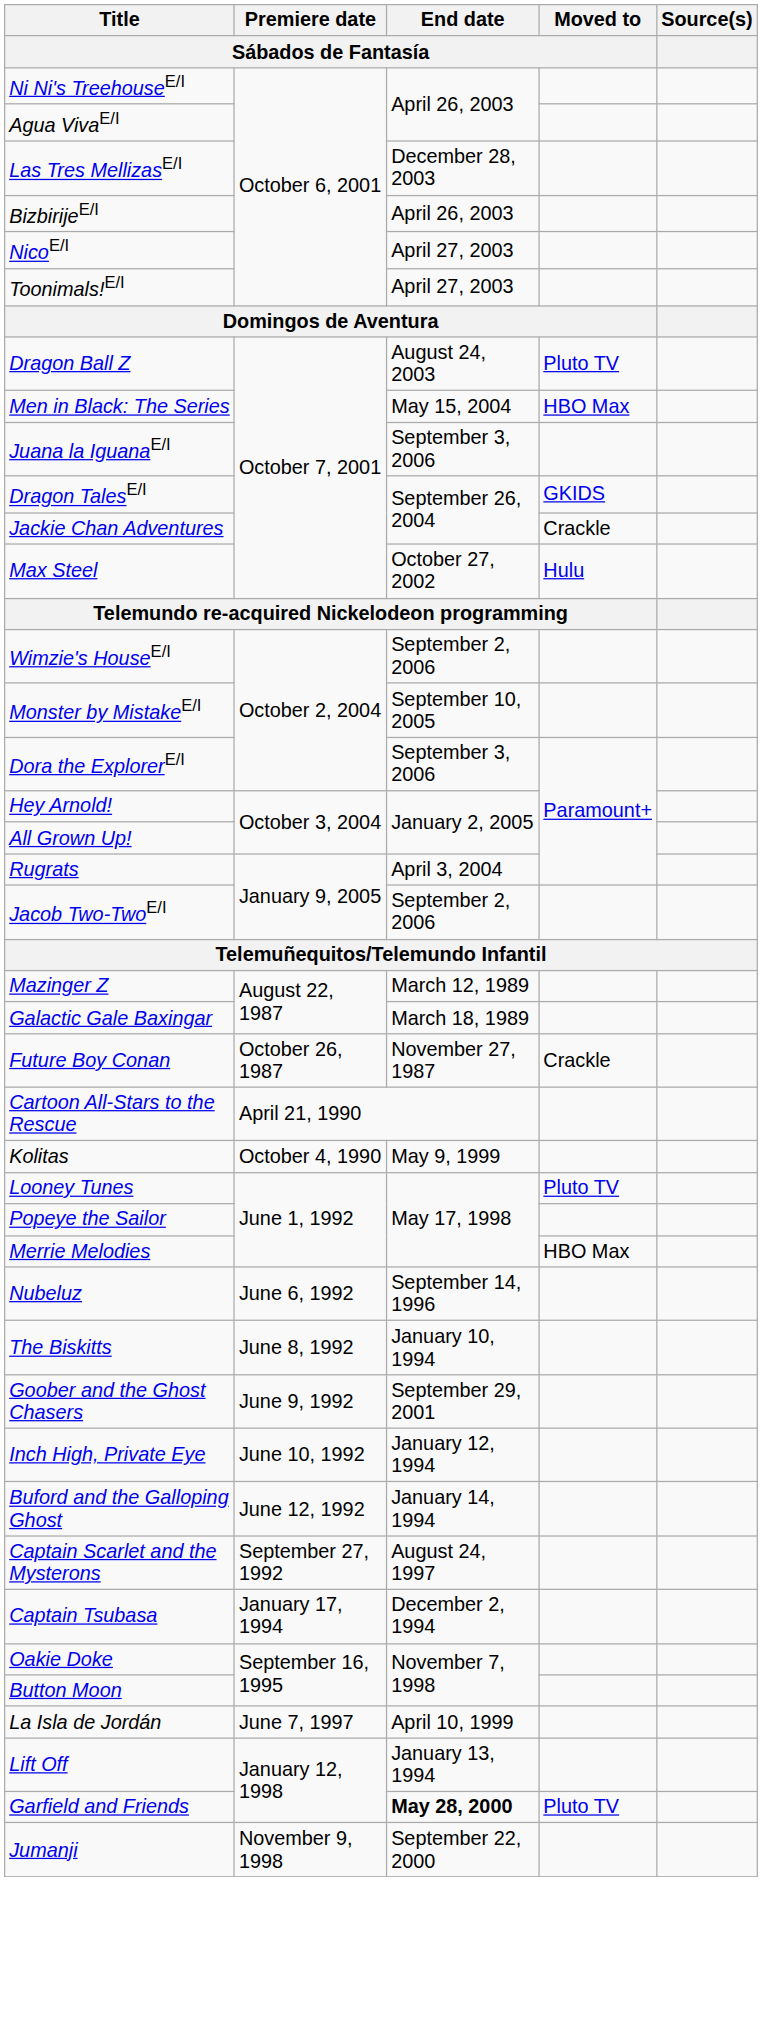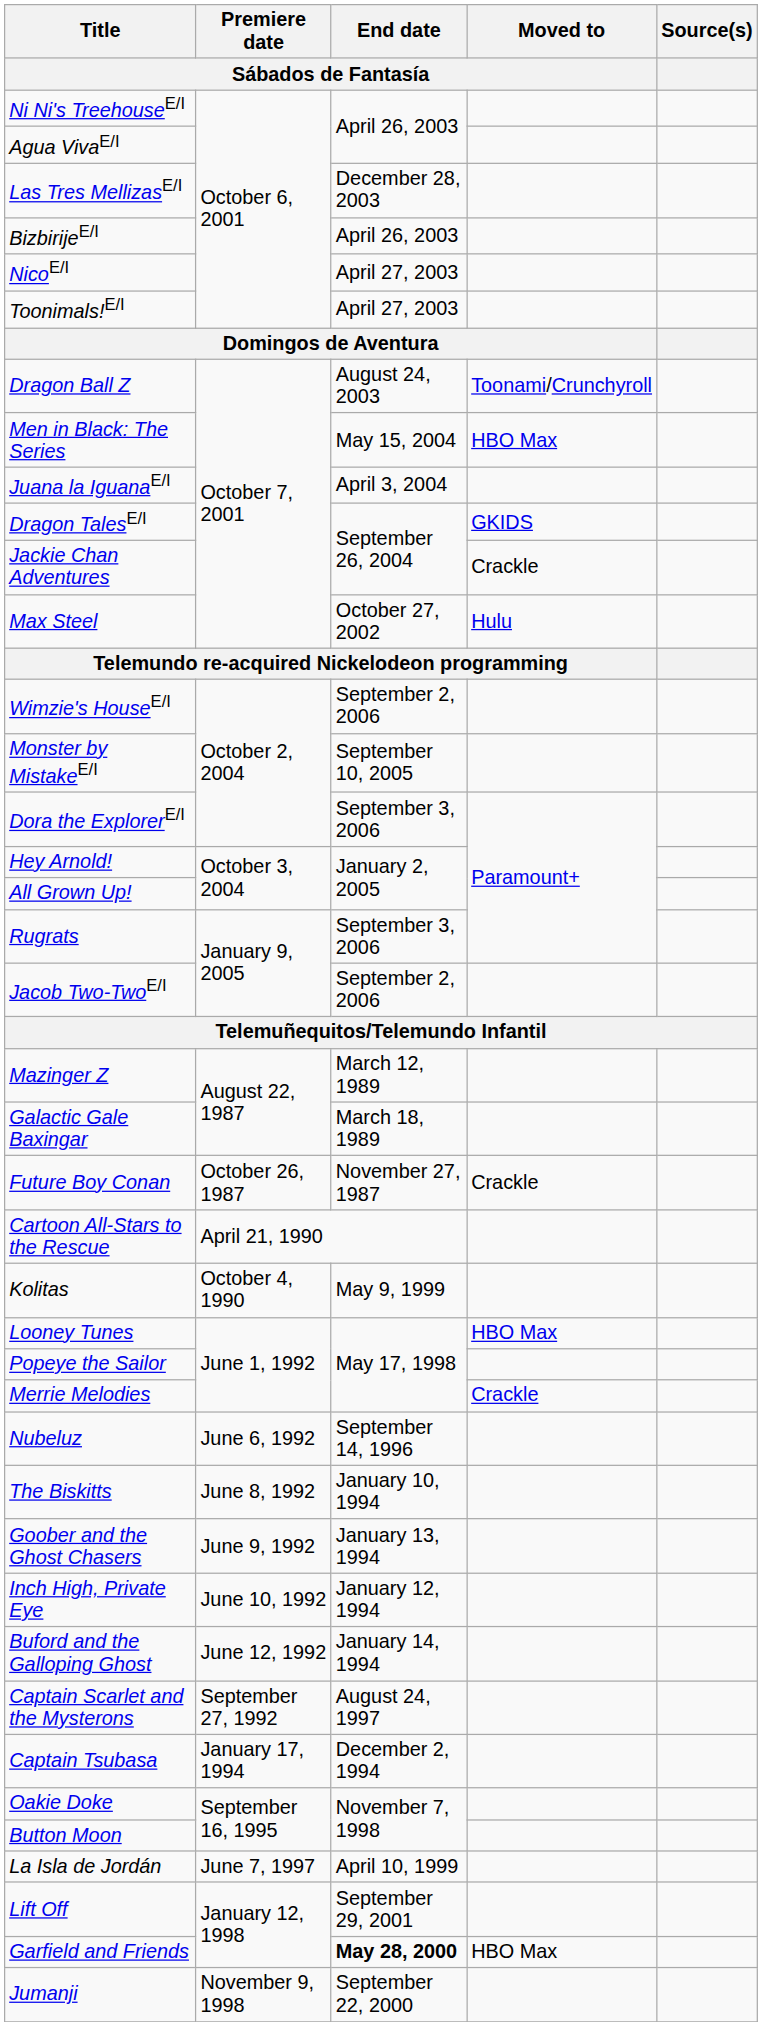 <table class="wikitable sortable">
 <tr>
 <th>Title</th>
 <th>Premiere date</th>
 <th>End date</th>
 <th>Moved to</th>
 <th>Source(s)</th>
 </tr>
 <tr>
 <th colspan=4>Sábados de Fantasía</th>
 <th></th>
 </tr>
 <tr>
 <td><em><a href='#'>Ni Ni's Treehouse</a></em><sup>E/I</sup></td>
 <td rowspan=6>October 6, 2001</td>
 <td rowspan=2>April 26, 2003</td>
 <td></td>
 <td></td>
 </tr>
 <tr>
 <td><em>Agua Viva</em><sup>E/I</sup></td>
 <td></td>
 <td></td>
 </tr>
 <tr>
 <td><em><a href='#'>Las Tres Mellizas</a></em><sup>E/I</sup></td>
 <td>December 28, 2003</td>
 <td></td>
 <td></td>
 </tr>
 <tr>
 <td><em>Bizbirije</em><sup>E/I</sup></td>
 <td>April 26, 2003</td>
 <td></td>
 <td></td>
 </tr>
 <tr>
 <td><em><a href='#'>Nico</a></em><sup>E/I</sup></td>
 <td>April 27, 2003</td>
 <td></td>
 <td></td>
 </tr>
 <tr>
 <td><em>Toonimals!</em><sup>E/I</sup></td>
 <td>April 27, 2003</td>
 <td></td>
 <td></td>
 </tr>
 <tr>
 <th colspan=4>Domingos de Aventura</th>
 <th></th>
 </tr>
 <tr>
 <td><em><a href='#'>Dragon Ball Z</a></em></td>
 <td rowspan=6>October 7, 2001</td>
 <td>August 24, 2003</td>
-<td><a href='#'>Pluto TV</a></td>
+<td><a href='#'>Toonami</a>/<a href='#'>Crunchyroll</a></td>
 <td></td>
 </tr>
 <tr>
 <td><em><a href='#'>Men in Black: The Series</a></em></td>
 <td>May 15, 2004</td>
 <td><a href='#'>HBO Max</a></td>
 <td></td>
 </tr>
 <tr>
 <td><em><a href='#'>Juana la Iguana</a></em><sup>E/I</sup></td>
-<td>September 3, 2006</td>
+<td>April 3, 2004</td>
 <td></td>
 <td></td>
 </tr>
 <tr>
 <td><em><a href='#'>Dragon Tales</a></em><sup>E/I</sup></td>
 <td rowspan=2>September 26, 2004</td>
 <td><a href='#'>GKIDS</a></td>
 <td></td>
 </tr>
 <tr>
 <td><em><a href='#'>Jackie Chan Adventures</a></em></td>
 <td>Crackle</td>
 <td></td>
 </tr>
 <tr>
 <td><em><a href='#'>Max Steel</a></em></td>
 <td>October 27, 2002</td>
 <td><a href='#'>Hulu</a></td>
 <td></td>
 </tr>
 <tr>
 <th colspan=4>Telemundo re-acquired Nickelodeon programming</th>
 <th></th>
 </tr>
 <tr>
 <td><em><a href='#'>Wimzie's House</a></em><sup>E/I</sup></td>
 <td rowspan=3>October 2, 2004</td>
 <td>September 2, 2006</td>
 <td></td>
 <td></td>
 </tr>
 <tr>
 <td><em><a href='#'>Monster by Mistake</a></em><sup>E/I</sup></td>
 <td>September 10, 2005</td>
 <td></td>
 <td></td>
 </tr>
 <tr>
 <td><em><a href='#'>Dora the Explorer</a></em><sup>E/I</sup></td>
 <td>September 3, 2006</td>
 <td rowspan=4><a href='#'>Paramount+</a></td>
 <td></td>
 </tr>
 <tr>
 <td><em><a href='#'>Hey Arnold!</a></em></td>
 <td rowspan=2>October 3, 2004</td>
 <td rowspan=2>January 2, 2005</td>
 <td></td>
 </tr>
 <tr>
 <td><em><a href='#'>All Grown Up!</a></em></td>
 <td></td>
 </tr>
 <tr>
 <td><em><a href='#'>Rugrats</a></em></td>
 <td rowspan=2>January 9, 2005</td>
-<td>April 3, 2004</td>
+<td>September 3, 2006</td>
 <td></td>
 </tr>
 <tr>
 <td><em><a href='#'>Jacob Two-Two</a></em><sup>E/I</sup></td>
 <td>September 2, 2006</td>
 <td></td>
 <td></td>
 </tr>
 <tr>
 <th colspan=5>Telemuñequitos/Telemundo Infantil</th>
 </tr>
 <tr>
 <td><em><a href='#'>Mazinger Z</a></em></td>
 <td rowspan=2>August 22, 1987</td>
 <td>March 12, 1989</td>
 <td></td>
 <td></td>
 </tr>
 <tr>
 <td><em><a href='#'>Galactic Gale Baxingar</a></em></td>
 <td>March 18, 1989</td>
 <td></td>
 <td></td>
 </tr>
 <tr>
 <td><em><a href='#'>Future Boy Conan</a></em></td>
 <td>October 26, 1987</td>
 <td>November 27, 1987</td>
 <td>Crackle</td>
 <td></td>
 </tr>
 <tr>
 <td><em><a href='#'>Cartoon All-Stars to the Rescue</a></em></td>
 <td colspan=2>April 21, 1990</td>
 <td></td>
 <td></td>
 </tr>
 <tr>
 <td><em>Kolitas</em></td>
 <td>October 4, 1990</td>
 <td>May 9, 1999</td>
 <td></td>
 <td></td>
 </tr>
 <tr>
 <td><em><a href='#'>Looney Tunes</a></em></td>
 <td rowspan=3>June 1, 1992</td>
 <td rowspan=3>May 17, 1998</td>
-<td><a href='#'>Pluto TV</a></td>
+<td><a href='#'>HBO Max</a></td>
 <td></td>
 </tr>
 <tr>
 <td><em><a href='#'>Popeye the Sailor</a></em></td>
 <td></td>
 <td></td>
 </tr>
 <tr>
 <td><em><a href='#'>Merrie Melodies</a></em></td>
-<td>HBO Max</td>
+<td><a href='#'>Crackle</a></td>
 <td></td>
 </tr>
 <tr>
 <td><em><a href='#'>Nubeluz</a></em></td>
 <td>June 6, 1992</td>
 <td>September 14, 1996</td>
 <td></td>
 <td></td>
 </tr>
 <tr>
 <td><em><a href='#'>The Biskitts</a></em></td>
 <td>June 8, 1992</td>
 <td>January 10, 1994</td>
 <td></td>
 <td></td>
 </tr>
 <tr>
 <td><em><a href='#'>Goober and the Ghost Chasers</a></em></td>
 <td>June 9, 1992</td>
-<td>September 29, 2001</td>
+<td>January 13, 1994</td>
 <td></td>
 <td></td>
 </tr>
 <tr>
 <td><em><a href='#'>Inch High, Private Eye</a></em></td>
 <td>June 10, 1992</td>
 <td>January 12, 1994</td>
 <td></td>
 <td></td>
 </tr>
 <tr>
 <td><em><a href='#'>Buford and the Galloping Ghost</a></em></td>
 <td>June 12, 1992</td>
 <td>January 14, 1994</td>
 <td></td>
 <td></td>
 </tr>
 <tr>
 <td><em><a href='#'>Captain Scarlet and the Mysterons</a></em></td>
 <td>September 27, 1992</td>
 <td>August 24, 1997</td>
 <td></td>
 <td></td>
 </tr>
 <tr>
 <td><em><a href='#'>Captain Tsubasa</a></em></td>
 <td>January 17, 1994</td>
 <td>December 2, 1994</td>
 <td></td>
 <td></td>
 </tr>
 <tr>
 <td><em><a href='#'>Oakie Doke</a></em></td>
 <td rowspan=2>September 16, 1995</td>
 <td rowspan=2>November 7, 1998</td>
 <td></td>
 <td></td>
 </tr>
 <tr>
 <td><em><a href='#'>Button Moon</a></em></td>
 <td></td>
 <td></td>
 </tr>
 <tr>
 <td><em>La Isla de Jordán</em></td>
 <td>June 7, 1997</td>
 <td>April 10, 1999</td>
 <td></td>
 <td></td>
 </tr>
 <tr>
 <td><em><a href='#'>Lift Off</a></em></td>
 <td rowspan=2>January 12, 1998</td>
-<td>January 13, 1994</td>
+<td>September 29, 2001</td>
 <td></td>
 <td></td>
 </tr>
 <tr>
 <td><em><a href='#'>Garfield and Friends</a></em></td>
 <td><strong>May 28, 2000</strong></td>
-<td><a href='#'>Pluto TV</a></td>
+<td>HBO Max</td>
 <td></td>
 </tr>
 <tr>
 <td><em><a href='#'>Jumanji</a></em></td>
 <td>November 9, 1998</td>
 <td>September 22, 2000</td>
 <td></td>
 <td></td>
 </tr>
 <tr>
 </tr>
 </table>
